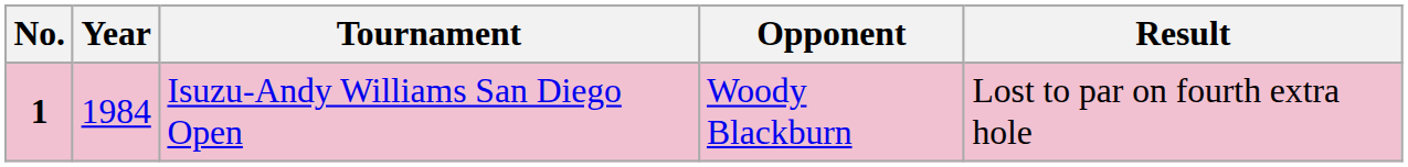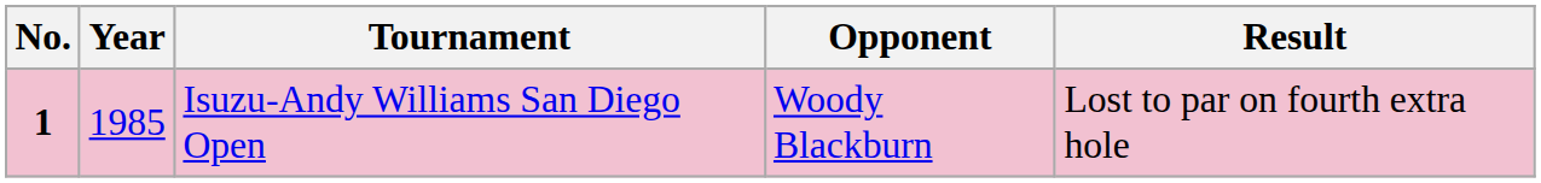 <table class="wikitable" style="font-size:95%;">
 <tr>
 <th>No.</th>
 <th>Year</th>
 <th>Tournament</th>
 <th>Opponent</th>
 <th>Result</th>
 </tr>
 <tr style="background:#F2C1D1;">
 <td align=center><strong>1</strong></td>
-<td><a href='#'>1984</a></td>
+<td><a href='#'>1985</a></td>
 <td><a href='#'>Isuzu-Andy Williams San Diego Open</a></td>
 <td> <a href='#'>Woody Blackburn</a></td>
 <td>Lost to par on fourth extra hole</td>
 </tr>
 </table>
